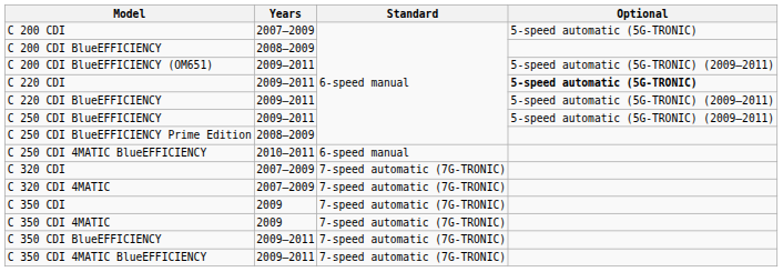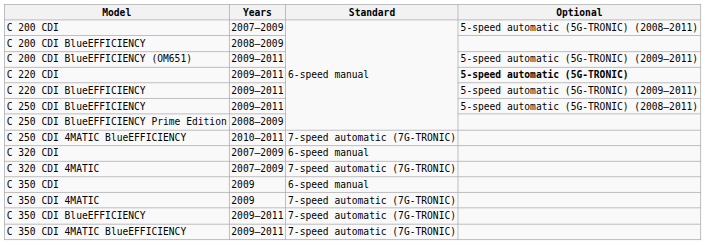 <table class="wikitable">
 <tr>
 <th>Model</th>
 <th>Years</th>
 <th>Standard</th>
 <th>Optional</th>
 </tr>
 <tr>
 <td>C 200 CDI</td>
 <td>2007–2009</td>
 <td rowspan="7">6-speed manual</td>
-<td>5-speed automatic (5G-TRONIC)</td>
+<td>5-speed automatic (5G-TRONIC) (2008–2011)</td>
 </tr>
 <tr>
 <td>C 200 CDI BlueEFFICIENCY</td>
 <td>2008–2009</td>
 <td></td>
 </tr>
 <tr>
 <td>C 200 CDI BlueEFFICIENCY (OM651)</td>
 <td>2009–2011</td>
 <td>5-speed automatic (5G-TRONIC) (2009–2011)</td>
 </tr>
 <tr>
 <td>C 220 CDI</td>
 <td>2009–2011</td>
 <td><strong>5-speed automatic (5G-TRONIC)</strong></td>
 </tr>
 <tr>
 <td>C 220 CDI BlueEFFICIENCY</td>
 <td>2009–2011</td>
 <td>5-speed automatic (5G-TRONIC) (2009–2011)</td>
 </tr>
 <tr>
 <td>C 250 CDI BlueEFFICIENCY</td>
 <td>2009–2011</td>
-<td>5-speed automatic (5G-TRONIC) (2009–2011)</td>
+<td>5-speed automatic (5G-TRONIC) (2008–2011)</td>
 </tr>
 <tr>
 <td>C 250 CDI BlueEFFICIENCY Prime Edition</td>
 <td>2008–2009</td>
 <td></td>
 </tr>
 <tr>
 <td>C 250 CDI 4MATIC BlueEFFICIENCY</td>
 <td>2010–2011</td>
-<td>6-speed manual</td>
+<td>7-speed automatic (7G-TRONIC)</td>
 <td></td>
 </tr>
 <tr>
 <td>C 320 CDI</td>
 <td>2007–2009</td>
-<td>7-speed automatic (7G-TRONIC)</td>
+<td>6-speed manual</td>
 <td></td>
 </tr>
 <tr>
 <td>C 320 CDI 4MATIC</td>
 <td>2007–2009</td>
 <td>7-speed automatic (7G-TRONIC)</td>
 <td></td>
 </tr>
 <tr>
 <td>C 350 CDI</td>
 <td>2009</td>
-<td>7-speed automatic (7G-TRONIC)</td>
+<td>6-speed manual</td>
 <td></td>
 </tr>
 <tr>
 <td>C 350 CDI 4MATIC</td>
 <td>2009</td>
 <td>7-speed automatic (7G-TRONIC)</td>
 <td></td>
 </tr>
 <tr>
 <td>C 350 CDI BlueEFFICIENCY</td>
 <td>2009–2011</td>
 <td>7-speed automatic (7G-TRONIC)</td>
 <td></td>
 </tr>
 <tr>
 <td>C 350 CDI 4MATIC BlueEFFICIENCY</td>
 <td>2009–2011</td>
 <td>7-speed automatic (7G-TRONIC)</td>
 <td></td>
 </tr>
 </table>
